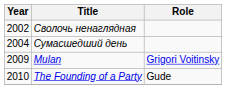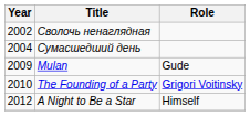 <table class="wikitable sortable">
 <tr>
 <th>Year</th>
 <th>Title</th>
 <th>Role</th>
 </tr>
 <tr>
 <td>2002</td>
 <td><em>Сволочь ненаглядная</em></td>
 <td></td>
 </tr>
 <tr>
 <td>2004</td>
 <td><em>Сумасшедший день</em></td>
 <td></td>
 </tr>
 <tr>
 <td>2009</td>
 <td><em><a href='#'>Mulan</a></em></td>
-<td><a href='#'>Grigori Voitinsky</a></td>
+<td>Gude</td>
 </tr>
 <tr>
 <td>2010</td>
 <td><em><a href='#'>The Founding of a Party</a></em></td>
-<td>Gude</td>
+<td><a href='#'>Grigori Voitinsky</a></td>
+</tr>
+<tr>
+<td>2012</td>
+<td><em>A Night to Be a Star</em></td>
+<td>Himself</td>
 </tr>
 <tr>
 </tr>
 </table>
